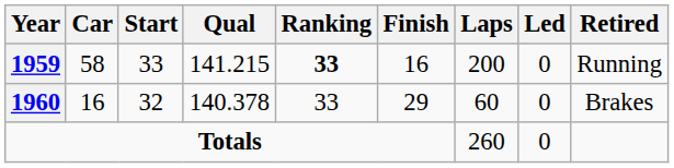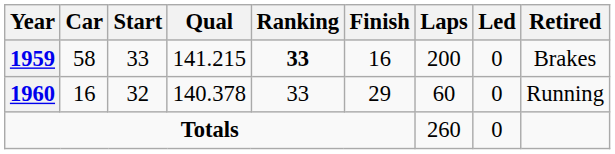 <table class="wikitable" style="text-align:center">
 <tr>
 <th>Year</th>
 <th>Car</th>
 <th>Start</th>
 <th>Qual</th>
 <th>Ranking</th>
 <th>Finish</th>
 <th>Laps</th>
 <th>Led</th>
 <th>Retired</th>
 </tr>
 <tr>
 <th><a href='#'>1959</a></th>
 <td>58</td>
 <td>33</td>
 <td>141.215</td>
 <td><strong>33</strong></td>
 <td>16</td>
 <td>200</td>
 <td>0</td>
-<td>Running</td>
+<td>Brakes</td>
 </tr>
 <tr>
 <th><a href='#'>1960</a></th>
 <td>16</td>
 <td>32</td>
 <td>140.378</td>
 <td>33</td>
 <td>29</td>
 <td>60</td>
 <td>0</td>
-<td>Brakes</td>
+<td>Running</td>
 </tr>
 <tr>
 <td colspan=6><strong>Totals</strong></td>
 <td>260</td>
 <td>0</td>
 <td></td>
 </tr>
 </table>
